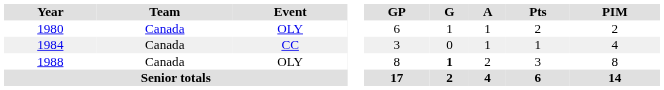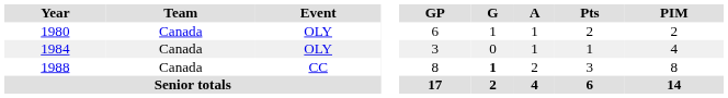 <table border="0" cellpadding="1" cellspacing="0" style="text-align:center; width:50em">
 <tr ALIGN="center" bgcolor="#e0e0e0">
 <th>Year</th>
 <th>Team</th>
 <th>Event</th>
 <th rowspan="99" bgcolor="#ffffff"> </th>
 <th>GP</th>
 <th>G</th>
 <th>A</th>
 <th>Pts</th>
 <th>PIM</th>
 </tr>
 <tr>
 <td><a href='#'>1980</a></td>
 <td><a href='#'>Canada</a></td>
 <td><a href='#'>OLY</a></td>
 <td>6</td>
 <td>1</td>
 <td>1</td>
 <td>2</td>
 <td>2</td>
 </tr>
 <tr bgcolor="#f0f0f0">
 <td><a href='#'>1984</a></td>
 <td>Canada</td>
-<td><a href='#'>CC</a></td>
+<td><a href='#'>OLY</a></td>
 <td>3</td>
 <td>0</td>
 <td>1</td>
 <td>1</td>
 <td>4</td>
 </tr>
 <tr>
 <td><a href='#'>1988</a></td>
 <td>Canada</td>
-<td>OLY</td>
+<td><a href='#'>CC</a></td>
 <td>8</td>
 <td><strong>1</strong></td>
 <td>2</td>
 <td>3</td>
 <td>8</td>
 </tr>
 <tr bgcolor="#e0e0e0">
 <th colspan=3>Senior totals</th>
 <th>17</th>
 <th>2</th>
 <th>4</th>
 <th>6</th>
 <th>14</th>
 </tr>
 </table>
